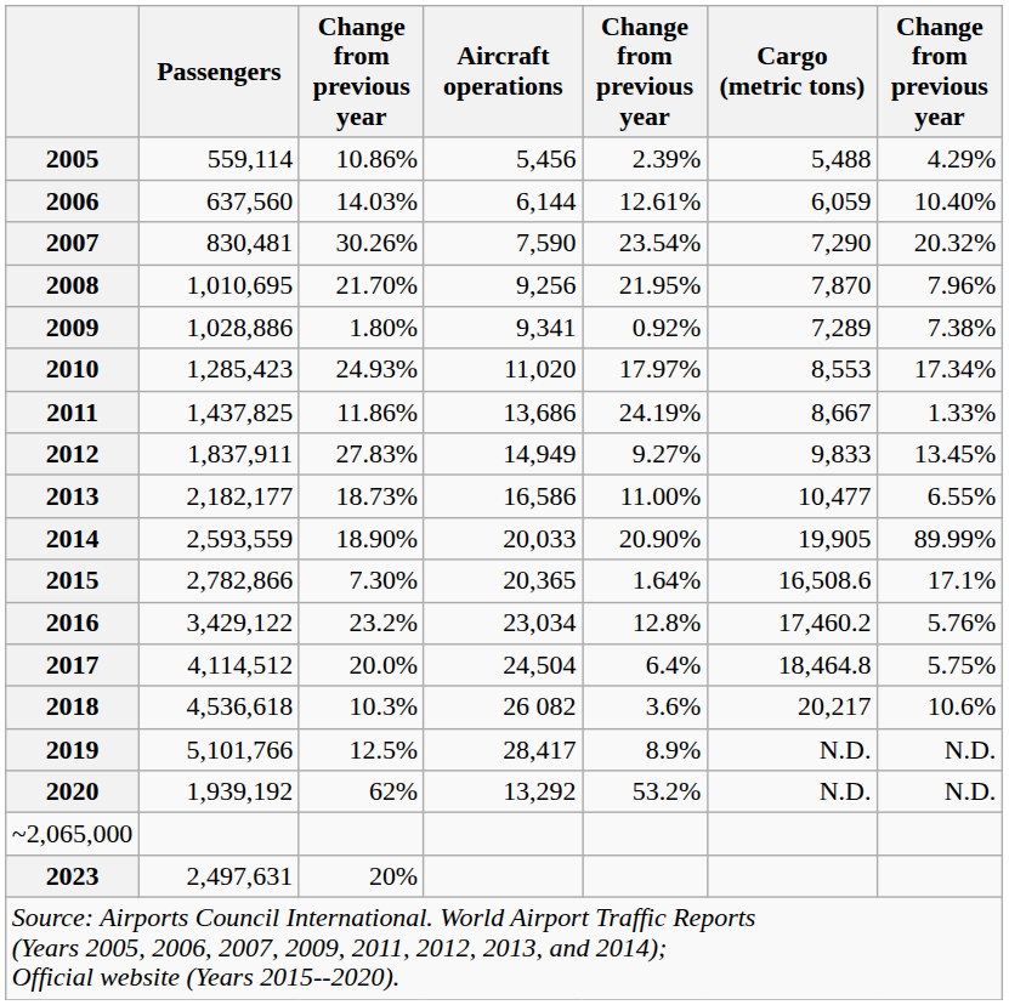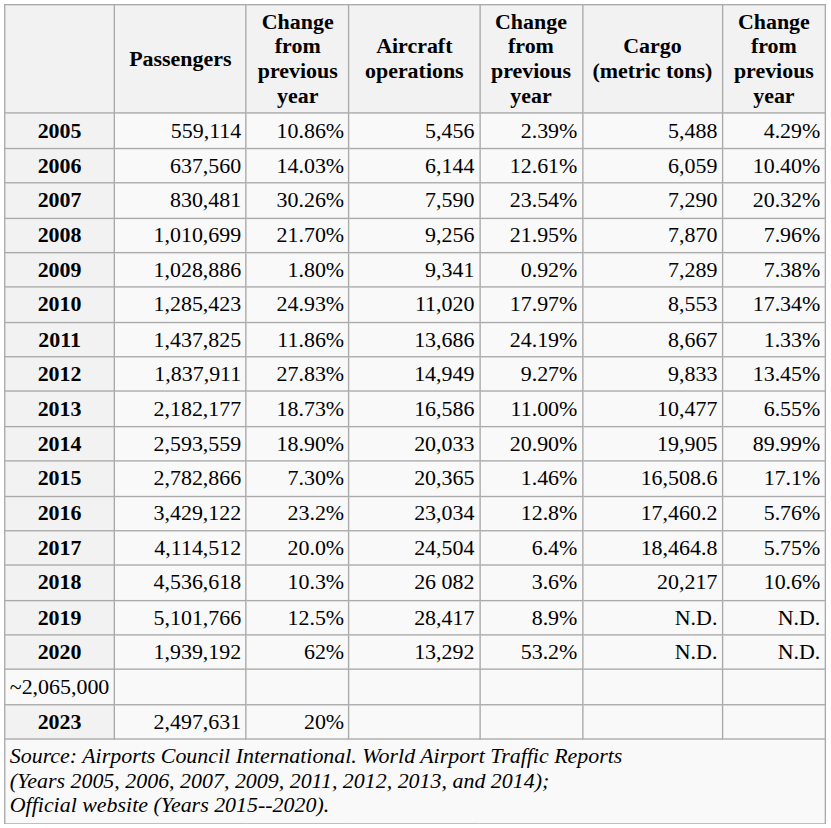 <table class="wikitable" style="margin:1em auto; text-align:right; width:600px">
 <tr>
 <th style="width:50px"></th>
 <th style="width:100px">Passengers</th>
 <th style="width:75px">Change from previous year</th>
 <th style="width:100px">Aircraft operations</th>
 <th style="width:75px">Change from previous year</th>
 <th style="width:125px">Cargo<br>(metric tons)</th>
 <th style="width:75px">Change from previous year</th>
 </tr>
 <tr>
 <th>2005</th>
 <td>559,114</td>
 <td>10.86%</td>
 <td>5,456</td>
 <td> 2.39%</td>
 <td>5,488</td>
 <td> 4.29%</td>
 </tr>
 <tr>
 <th>2006</th>
 <td>637,560</td>
 <td>14.03%</td>
 <td>6,144</td>
 <td>12.61%</td>
 <td>6,059</td>
 <td>10.40%</td>
 </tr>
 <tr>
 <th>2007</th>
 <td>830,481</td>
 <td>30.26%</td>
 <td>7,590</td>
 <td>23.54%</td>
 <td>7,290</td>
 <td>20.32%</td>
 </tr>
 <tr>
 <th>2008</th>
-<td>1,010,695</td>
+<td>1,010,699</td>
 <td>21.70%</td>
 <td>9,256</td>
 <td>21.95%</td>
 <td>7,870</td>
 <td> 7.96%</td>
 </tr>
 <tr>
 <th>2009</th>
 <td>1,028,886</td>
 <td> 1.80%</td>
 <td>9,341</td>
 <td> 0.92%</td>
 <td>7,289</td>
 <td> 7.38%</td>
 </tr>
 <tr>
 <th>2010</th>
 <td>1,285,423</td>
 <td>24.93%</td>
 <td>11,020</td>
 <td>17.97%</td>
 <td>8,553</td>
 <td>17.34%</td>
 </tr>
 <tr>
 <th>2011</th>
 <td>1,437,825</td>
 <td>11.86%</td>
 <td>13,686</td>
 <td>24.19%</td>
 <td>8,667</td>
 <td>1.33%</td>
 </tr>
 <tr>
 <th>2012</th>
 <td>1,837,911</td>
 <td>27.83%</td>
 <td>14,949</td>
 <td>9.27%</td>
 <td>9,833</td>
 <td>13.45%</td>
 </tr>
 <tr>
 <th>2013</th>
 <td>2,182,177</td>
 <td>18.73%</td>
 <td>16,586</td>
 <td>11.00%</td>
 <td>10,477</td>
 <td>6.55%</td>
 </tr>
 <tr>
 <th>2014</th>
 <td>2,593,559</td>
 <td>18.90%</td>
 <td>20,033</td>
 <td>20.90%</td>
 <td>19,905</td>
 <td>89.99%</td>
 </tr>
 <tr>
 <th>2015</th>
 <td>2,782,866</td>
 <td>7.30%</td>
 <td>20,365</td>
-<td>1.64%</td>
+<td>1.46%</td>
 <td>16,508.6</td>
 <td>17.1%</td>
 </tr>
 <tr>
 <th>2016</th>
 <td>3,429,122</td>
 <td>23.2%</td>
 <td>23,034</td>
 <td>12.8%</td>
 <td>17,460.2</td>
 <td>5.76%</td>
 </tr>
 <tr>
 <th>2017</th>
 <td>4,114,512</td>
 <td>20.0%</td>
 <td>24,504</td>
 <td>6.4%</td>
 <td>18,464.8</td>
 <td>5.75%</td>
 </tr>
 <tr>
 <th>2018</th>
 <td>4,536,618</td>
 <td>10.3%</td>
 <td>26 082</td>
 <td>3.6%</td>
 <td>20,217</td>
 <td>10.6%</td>
 </tr>
 <tr>
 <th>2019</th>
 <td>5,101,766</td>
 <td> 12.5%</td>
 <td>28,417</td>
 <td> 8.9%</td>
 <td>N.D.</td>
 <td>N.D.</td>
 </tr>
 <tr>
 <th>2020</th>
 <td>1,939,192</td>
 <td> 62%</td>
 <td>13,292</td>
 <td> 53.2%</td>
 <td>N.D.</td>
 <td>N.D.</td>
 </tr>
 <tr>
 <td>~2,065,000</td>
 <td></td>
 <td></td>
 <td></td>
 <td></td>
 <td></td>
 </tr>
 <tr>
 <th>2023</th>
 <td>2,497,631</td>
 <td> 20%</td>
 <td></td>
 <td></td>
 <td></td>
 <td></td>
 </tr>
 <tr>
 <td colspan="7" style="text-align:left;"><em>Source: Airports Council International. World Airport Traffic Reports<br>(Years 2005, 2006, 2007, 2009, 2011, 2012, 2013, and 2014);<br>Official website (Years 2015--2020).</em></td>
 </tr>
 </table>
